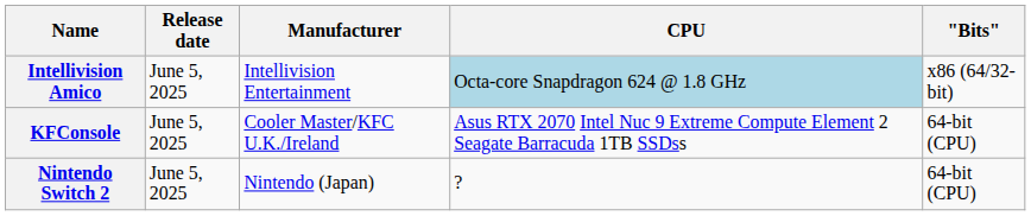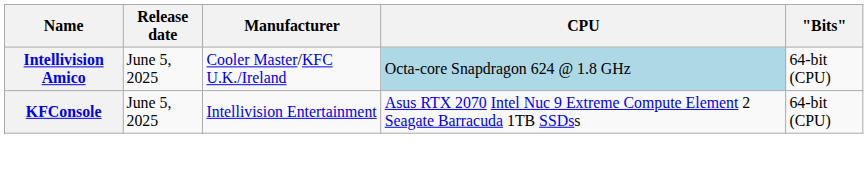 <table class="wikitable sortable" id="2gencon">
 <tr>
 <th>Name</th>
 <th>Release date</th>
 <th>Manufacturer</th>
 <th>CPU</th>
 <th>"Bits"</th>
 </tr>
 <tr>
 <th><a href='#'>Intellivision Amico</a></th>
 <td>June 5, 2025</td>
-<td><a href='#'>Intellivision Entertainment</a></td>
+<td><a href='#'>Cooler Master</a>/<a href='#'>KFC U.K./Ireland</a></td>
 <td style="background: lightblue;">Octa-core Snapdragon 624 @ 1.8 GHz</td>
-<td>x86 (64/32-bit)</td>
+<td>64-bit (CPU)</td>
 </tr>
 <tr>
 <th><a href='#'>KFConsole</a></th>
 <td>June 5, 2025</td>
-<td><a href='#'>Cooler Master</a>/<a href='#'>KFC U.K./Ireland</a></td>
+<td><a href='#'>Intellivision Entertainment</a></td>
 <td><a href='#'>Asus RTX 2070</a> <a href='#'>Intel Nuc 9 Extreme Compute Element</a> 2 <a href='#'>Seagate Barracuda</a> 1TB <a href='#'>SSDs</a>s</td>
 <td>64-bit (CPU)</td>
 </tr>
-<tr>
-<th><a href='#'>Nintendo Switch 2</a></th>
-<td>June 5, 2025</td>
-<td><a href='#'>Nintendo</a> (Japan)</td>
-<td>?</td>
-<td>64-bit (CPU)</td>
-</tr>
 </table>
